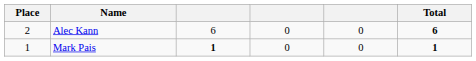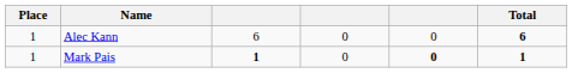 <table class="wikitable" style="font-size: 95%; text-align: center">
 <tr>
 <th width=60>Place</th>
 <th width=175>Name</th>
 <th width=100></th>
 <th width=100></th>
 <th width=100></th>
 <th width=100><strong>Total</strong></th>
 </tr>
 <tr>
-<td>2</td>
+<td>1</td>
 <td style="text-align:left;"> <a href='#'>Alec Kann</a></td>
 <td>6</td>
 <td>0</td>
 <td>0</td>
 <td><strong>6</strong></td>
 </tr>
 <tr>
 <td>1</td>
 <td style="text-align:left;"> <a href='#'>Mark Pais</a></td>
 <td><strong>1</strong></td>
 <td>0</td>
-<td>0</td>
+<td><strong>0</strong></td>
 <td><strong>1</strong></td>
 </tr>
 </table>
